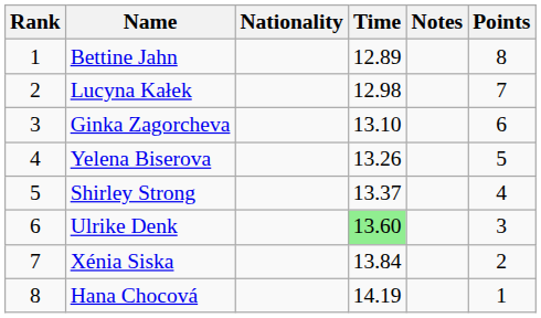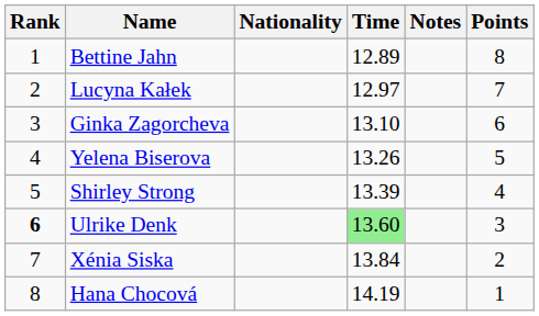 <table class="wikitable sortable" style="text-align:center">
 <tr>
 <th>Rank</th>
 <th>Name</th>
 <th>Nationality</th>
 <th>Time</th>
 <th>Notes</th>
 <th>Points</th>
 </tr>
 <tr>
 <td>1</td>
 <td align=left><a href='#'>Bettine Jahn</a></td>
 <td align=left></td>
 <td>12.89</td>
 <td></td>
 <td>8</td>
 </tr>
 <tr>
 <td>2</td>
 <td align=left><a href='#'>Lucyna Kałek</a></td>
 <td align=left></td>
-<td>12.98</td>
+<td>12.97</td>
 <td></td>
 <td>7</td>
 </tr>
 <tr>
 <td>3</td>
 <td align=left><a href='#'>Ginka Zagorcheva</a></td>
 <td align=left></td>
 <td>13.10</td>
 <td></td>
 <td>6</td>
 </tr>
 <tr>
 <td>4</td>
 <td align=left><a href='#'>Yelena Biserova</a></td>
 <td align=left></td>
 <td>13.26</td>
 <td></td>
 <td>5</td>
 </tr>
 <tr>
 <td>5</td>
 <td align=left><a href='#'>Shirley Strong</a></td>
 <td align=left></td>
-<td>13.37</td>
+<td>13.39</td>
 <td></td>
 <td>4</td>
 </tr>
 <tr>
-<td>6</td>
+<td><strong>6</strong></td>
 <td align=left><a href='#'>Ulrike Denk</a></td>
 <td align=left></td>
 <td style="background: lightgreen;">13.60</td>
 <td></td>
 <td>3</td>
 </tr>
 <tr>
 <td>7</td>
 <td align=left><a href='#'>Xénia Siska</a></td>
 <td align=left></td>
 <td>13.84</td>
 <td></td>
 <td>2</td>
 </tr>
 <tr>
 <td>8</td>
 <td align=left><a href='#'>Hana Chocová</a></td>
 <td align=left></td>
 <td>14.19</td>
 <td></td>
 <td>1</td>
 </tr>
 </table>
